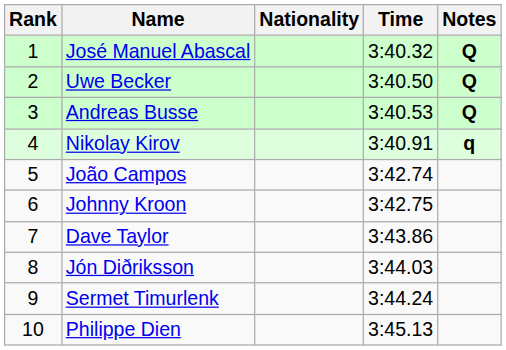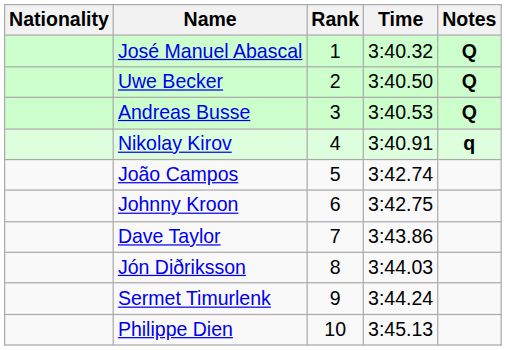 <table class="wikitable sortable" style="text-align:center">
 <tr>
+<th>Nationality</th>
+<th>Name</th>
 <th>Rank</th>
-<th>Name</th>
-<th>Nationality</th>
 <th>Time</th>
 <th>Notes</th>
 </tr>
 <tr bgcolor=ccffcc>
+<td align=left></td>
+<td align=left><a href='#'>José Manuel Abascal</a></td>
 <td>1</td>
-<td align=left><a href='#'>José Manuel Abascal</a></td>
-<td align=left></td>
 <td>3:40.32</td>
 <td><strong>Q</strong></td>
 </tr>
 <tr bgcolor=ccffcc>
+<td align=left></td>
+<td align=left><a href='#'>Uwe Becker</a></td>
 <td>2</td>
-<td align=left><a href='#'>Uwe Becker</a></td>
-<td align=left></td>
 <td>3:40.50</td>
 <td><strong>Q</strong></td>
 </tr>
 <tr bgcolor=ccffcc>
+<td align=left></td>
+<td align=left><a href='#'>Andreas Busse</a></td>
 <td>3</td>
-<td align=left><a href='#'>Andreas Busse</a></td>
-<td align=left></td>
 <td>3:40.53</td>
 <td><strong>Q</strong></td>
 </tr>
 <tr bgcolor=ddffdd>
+<td align=left></td>
+<td align=left><a href='#'>Nikolay Kirov</a></td>
 <td>4</td>
-<td align=left><a href='#'>Nikolay Kirov</a></td>
-<td align=left></td>
 <td>3:40.91</td>
 <td><strong>q</strong></td>
 </tr>
 <tr>
+<td align=left></td>
+<td align=left><a href='#'>João Campos</a></td>
 <td>5</td>
-<td align=left><a href='#'>João Campos</a></td>
-<td align=left></td>
 <td>3:42.74</td>
 <td></td>
 </tr>
 <tr>
+<td align=left></td>
+<td align=left><a href='#'>Johnny Kroon</a></td>
 <td>6</td>
-<td align=left><a href='#'>Johnny Kroon</a></td>
-<td align=left></td>
 <td>3:42.75</td>
 <td></td>
 </tr>
 <tr>
+<td align=left></td>
+<td align=left><a href='#'>Dave Taylor</a></td>
 <td>7</td>
-<td align=left><a href='#'>Dave Taylor</a></td>
-<td align=left></td>
 <td>3:43.86</td>
 <td></td>
 </tr>
 <tr>
+<td align=left></td>
+<td align=left><a href='#'>Jón Diðriksson</a></td>
 <td>8</td>
-<td align=left><a href='#'>Jón Diðriksson</a></td>
-<td align=left></td>
 <td>3:44.03</td>
 <td></td>
 </tr>
 <tr>
+<td align=left></td>
+<td align=left><a href='#'>Sermet Timurlenk</a></td>
 <td>9</td>
-<td align=left><a href='#'>Sermet Timurlenk</a></td>
-<td align=left></td>
 <td>3:44.24</td>
 <td></td>
 </tr>
 <tr>
+<td align=left></td>
+<td align=left><a href='#'>Philippe Dien</a></td>
 <td>10</td>
-<td align=left><a href='#'>Philippe Dien</a></td>
-<td align=left></td>
 <td>3:45.13</td>
 <td></td>
 </tr>
 </table>
